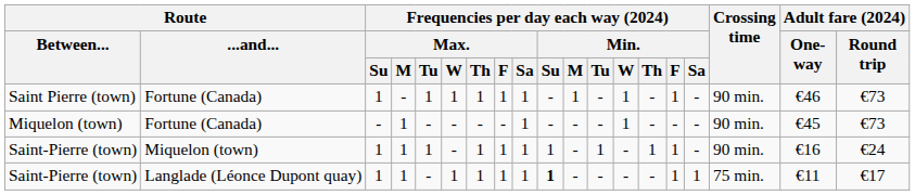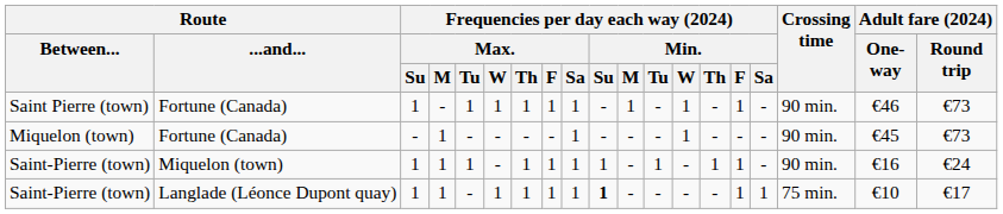 <table class=wikitable>
 <tr>
 <th colspan=2>Route</th>
 <th colspan=14>Frequencies per day each way (2024)</th>
 <th rowspan=3 style="vertical-align:top;">Crossing<br>time</th>
 <th colspan=2>Adult fare (2024)</th>
 </tr>
 <tr>
 <th rowspan=2 style="vertical-align:top;">Between...</th>
 <th rowspan=2 style="vertical-align:top;">...and...</th>
 <th colspan = 7>Max.</th>
 <th colspan = 7>Min.</th>
 <th rowspan=2 style="vertical-align:top;">One-<br>way</th>
 <th rowspan=2 style="vertical-align:top;">Round<br>trip</th>
 </tr>
 <tr>
 <th>Su</th>
 <th>M</th>
 <th>Tu</th>
 <th>W</th>
 <th>Th</th>
 <th>F</th>
 <th>Sa</th>
 <th>Su</th>
 <th>M</th>
 <th>Tu</th>
 <th>W</th>
 <th>Th</th>
 <th>F</th>
 <th>Sa</th>
 </tr>
 <tr>
 <td>Saint Pierre (town)</td>
 <td>Fortune (Canada)</td>
 <td style="text-align:center;">1</td>
 <td style="text-align:center;">-</td>
 <td style="text-align:center;">1</td>
 <td style="text-align:center;">1</td>
 <td style="text-align:center;">1</td>
 <td style="text-align:center;">1</td>
 <td style="text-align:center;">1</td>
 <td style="text-align:center;">-</td>
 <td style="text-align:center;">1</td>
 <td style="text-align:center;">-</td>
 <td style="text-align:center;">1</td>
 <td style="text-align:center;">-</td>
 <td style="text-align:center;">1</td>
 <td style="text-align:center;">-</td>
 <td>90 min.</td>
 <td style="text-align:center;">€46</td>
 <td style="text-align:center;">€73</td>
 </tr>
 <tr>
 <td>Miquelon (town)</td>
 <td>Fortune (Canada)</td>
 <td style="text-align:center;">-</td>
 <td style="text-align:center;">1</td>
 <td style="text-align:center;">-</td>
 <td style="text-align:center;">-</td>
 <td style="text-align:center;">-</td>
 <td style="text-align:center;">-</td>
 <td style="text-align:center;">1</td>
 <td style="text-align:center;">-</td>
 <td style="text-align:center;">-</td>
 <td style="text-align:center;">-</td>
 <td style="text-align:center;">1</td>
 <td style="text-align:center;">-</td>
 <td style="text-align:center;">-</td>
 <td style="text-align:center;">-</td>
 <td>90 min.</td>
 <td style="text-align:center;">€45</td>
 <td style="text-align:center;">€73</td>
 </tr>
 <tr>
 <td>Saint-Pierre (town)</td>
 <td>Miquelon (town)</td>
 <td style="text-align:center;">1</td>
 <td style="text-align:center;">1</td>
 <td style="text-align:center;">1</td>
 <td style="text-align:center;">-</td>
 <td style="text-align:center;">1</td>
 <td style="text-align:center;">1</td>
 <td style="text-align:center;">1</td>
 <td style="text-align:center;">1</td>
 <td style="text-align:center;">-</td>
 <td style="text-align:center;">1</td>
 <td style="text-align:center;">-</td>
 <td style="text-align:center;">1</td>
 <td style="text-align:center;">1</td>
 <td style="text-align:center;">-</td>
 <td>90 min.</td>
 <td style="text-align:center;">€16</td>
 <td style="text-align:center;">€24</td>
 </tr>
 <tr>
 <td>Saint-Pierre (town)</td>
 <td>Langlade (Léonce Dupont quay)</td>
 <td style="text-align:center;">1</td>
 <td style="text-align:center;">1</td>
 <td style="text-align:center;">-</td>
 <td style="text-align:center;">1</td>
 <td style="text-align:center;">1</td>
 <td style="text-align:center;">1</td>
 <td style="text-align:center;">1</td>
 <td style="text-align:center;"><strong>1</strong></td>
 <td style="text-align:center;">-</td>
 <td style="text-align:center;">-</td>
 <td style="text-align:center;">-</td>
 <td style="text-align:center;">-</td>
 <td style="text-align:center;">1</td>
 <td style="text-align:center;">1</td>
 <td>75 min.</td>
-<td style="text-align:center;">€11</td>
+<td style="text-align:center;">€10</td>
 <td style="text-align:center;">€17</td>
 </tr>
 </table>
